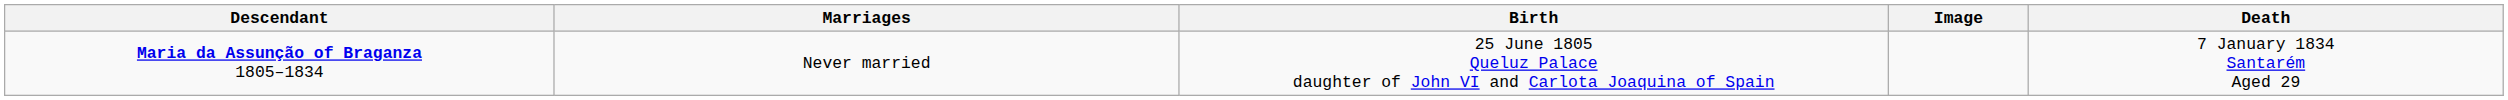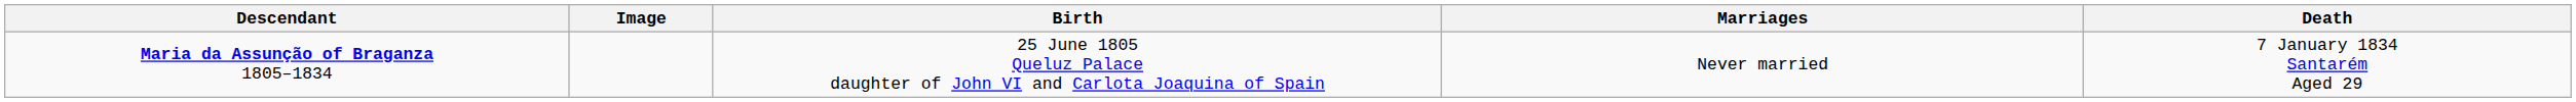 <table style="text-align:center; width:100%" class="wikitable">
 <tr>
 <th width=22%>Descendant</th>
+<th width=105px>Image</th>
+<th>Birth</th>
 <th width=25%>Marriages</th>
-<th>Birth</th>
-<th width=105px>Image</th>
 <th width=19%>Death</th>
 </tr>
 <tr>
 <td><strong><a href='#'>Maria da Assunção of Braganza</a></strong><br>1805–1834</td>
+<td></td>
+<td>25 June 1805<br><a href='#'>Queluz Palace</a><br>daughter of <a href='#'>John VI</a> and <a href='#'>Carlota Joaquina of Spain</a></td>
 <td>Never married</td>
-<td>25 June 1805<br><a href='#'>Queluz Palace</a><br>daughter of <a href='#'>John VI</a> and <a href='#'>Carlota Joaquina of Spain</a></td>
-<td></td>
 <td>7 January 1834<br><a href='#'>Santarém</a><br>Aged 29</td>
 </tr>
 </table>
